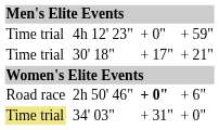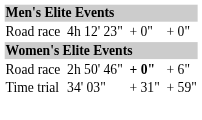 <table>
 <tr bgcolor="#cccccc">
 <td colspan=7><strong>Men's Elite Events</strong></td>
 </tr>
 <tr>
-<td>Time trial</td>
+<td>Road race</td>
 <td></td>
 <td>4h 12' 23"</td>
 <td></td>
 <td>+ 0"</td>
 <td></td>
-<td>+ 59"</td>
-</tr>
-<tr>
-<td>Time trial</td>
-<td></td>
-<td>30' 18"</td>
-<td></td>
-<td>+ 17"</td>
-<td></td>
-<td>+ 21"</td>
+<td>+ 0"</td>
 </tr>
 <tr bgcolor="#cccccc">
 <td colspan=7><strong>Women's Elite Events</strong></td>
 </tr>
 <tr>
 <td>Road race</td>
 <td></td>
 <td>2h 50' 46"</td>
 <td></td>
 <td><strong>+ 0"</strong></td>
 <td></td>
 <td>+ 6"</td>
 </tr>
 <tr>
-<td style="background: khaki;">Time trial</td>
+<td>Time trial</td>
 <td></td>
 <td>34' 03"</td>
 <td></td>
 <td>+ 31"</td>
 <td></td>
-<td>+ 0"</td>
+<td>+ 59"</td>
 </tr>
 </table>
